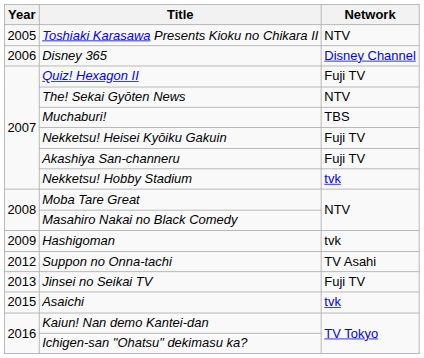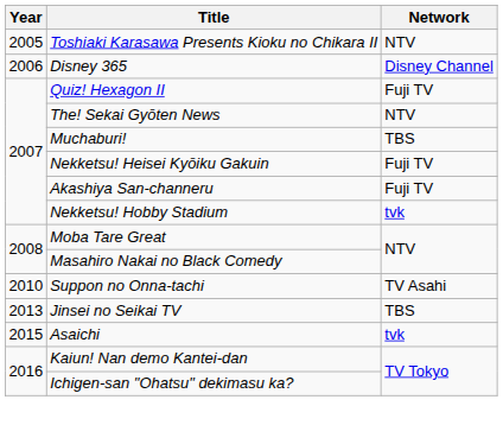 <table class="wikitable">
 <tr>
 <th>Year</th>
 <th>Title</th>
 <th>Network</th>
 </tr>
 <tr>
 <td>2005</td>
 <td><em><a href='#'>Toshiaki Karasawa</a> Presents Kioku no Chikara II</em></td>
 <td>NTV</td>
 </tr>
 <tr>
 <td>2006</td>
 <td><em>Disney 365</em></td>
 <td><a href='#'>Disney Channel</a></td>
 </tr>
 <tr>
 <td rowspan="6">2007</td>
 <td><em><a href='#'>Quiz! Hexagon II</a></em></td>
 <td>Fuji TV</td>
 </tr>
 <tr>
 <td><em>The! Sekai Gyōten News</em></td>
 <td>NTV</td>
 </tr>
 <tr>
 <td><em>Muchaburi!</em></td>
 <td>TBS</td>
 </tr>
 <tr>
 <td><em>Nekketsu! Heisei Kyōiku Gakuin</em></td>
 <td>Fuji TV</td>
 </tr>
 <tr>
 <td><em>Akashiya San-channeru</em></td>
 <td>Fuji TV</td>
 </tr>
 <tr>
 <td><em>Nekketsu! Hobby Stadium</em></td>
 <td><a href='#'>tvk</a></td>
 </tr>
 <tr>
 <td rowspan="2">2008</td>
 <td><em>Moba Tare Great</em></td>
 <td rowspan="2">NTV</td>
 </tr>
 <tr>
 <td><em>Masahiro Nakai no Black Comedy</em></td>
 </tr>
 <tr>
-<td>2009</td>
-<td><em>Hashigoman</em></td>
-<td>tvk</td>
-</tr>
-<tr>
-<td>2012</td>
+<td>2010</td>
 <td><em>Suppon no Onna-tachi</em></td>
 <td>TV Asahi</td>
 </tr>
 <tr>
 <td>2013</td>
 <td><em>Jinsei no Seikai TV</em></td>
-<td>Fuji TV</td>
+<td>TBS</td>
 </tr>
 <tr>
 <td>2015</td>
 <td><em>Asaichi</em></td>
 <td><a href='#'>tvk</a></td>
 </tr>
 <tr>
 <td rowspan="2">2016</td>
 <td><em>Kaiun! Nan demo Kantei-dan</em></td>
 <td rowspan="2"><a href='#'>TV Tokyo</a></td>
 </tr>
 <tr>
 <td><em>Ichigen-san "Ohatsu" dekimasu ka?</em></td>
 </tr>
 </table>
